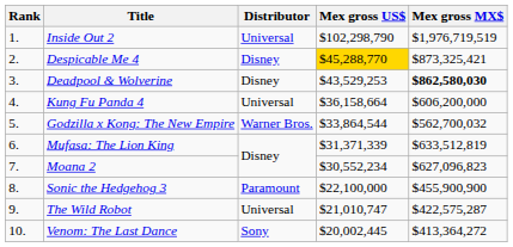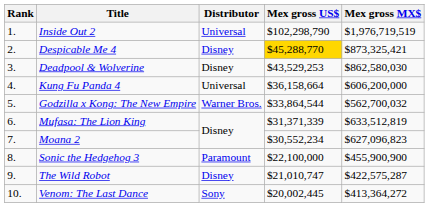 <table class="wikitable sortable" style="margin:auto; margin:auto;">
 <tr>
 <th>Rank</th>
 <th>Title</th>
 <th>Distributor</th>
 <th>Mex gross <a href='#'>US$</a></th>
 <th>Mex gross <a href='#'>MX$</a></th>
 </tr>
 <tr>
 <td>1.</td>
 <td><em><a href='#'>Inside Out 2</a></em></td>
 <td><a href='#'>Universal</a></td>
 <td>$102,298,790</td>
 <td>$1,976,719,519</td>
 </tr>
 <tr>
 <td>2.</td>
 <td><em><a href='#'>Despicable Me 4</a></em></td>
 <td><a href='#'>Disney</a></td>
 <td style="background: gold;">$45,288,770</td>
 <td>$873,325,421</td>
 </tr>
 <tr>
 <td>3.</td>
 <td><em><a href='#'>Deadpool & Wolverine</a></em></td>
 <td>Disney</td>
 <td>$43,529,253</td>
-<td><strong>$862,580,030</strong></td>
+<td>$862,580,030</td>
 </tr>
 <tr>
 <td>4.</td>
 <td><em><a href='#'>Kung Fu Panda 4</a></em></td>
 <td>Universal</td>
 <td>$36,158,664</td>
 <td>$606,200,000</td>
 </tr>
 <tr>
 <td>5.</td>
 <td><em><a href='#'>Godzilla x Kong: The New Empire</a></em></td>
 <td><a href='#'>Warner Bros.</a></td>
 <td>$33,864,544</td>
 <td>$562,700,032</td>
 </tr>
 <tr>
 <td>6.</td>
 <td><em><a href='#'>Mufasa: The Lion King</a></em></td>
 <td rowspan="2">Disney</td>
 <td>$31,371,339</td>
 <td>$633,512,819</td>
 </tr>
 <tr>
 <td>7.</td>
 <td><em><a href='#'>Moana 2</a></em></td>
 <td>$30,552,234</td>
 <td>$627,096,823</td>
 </tr>
 <tr>
 <td>8.</td>
 <td><em><a href='#'>Sonic the Hedgehog 3</a></em></td>
 <td><a href='#'>Paramount</a></td>
 <td>$22,100,000</td>
 <td>$455,900,900</td>
 </tr>
 <tr>
 <td>9.</td>
 <td><em><a href='#'>The Wild Robot</a></em></td>
-<td>Universal</td>
+<td><a href='#'>Disney</a></td>
 <td>$21,010,747</td>
 <td>$422,575,287</td>
 </tr>
 <tr>
 <td>10.</td>
 <td><em><a href='#'>Venom: The Last Dance</a></em></td>
 <td><a href='#'>Sony</a></td>
 <td>$20,002,445</td>
 <td>$413,364,272</td>
 </tr>
 </table>
